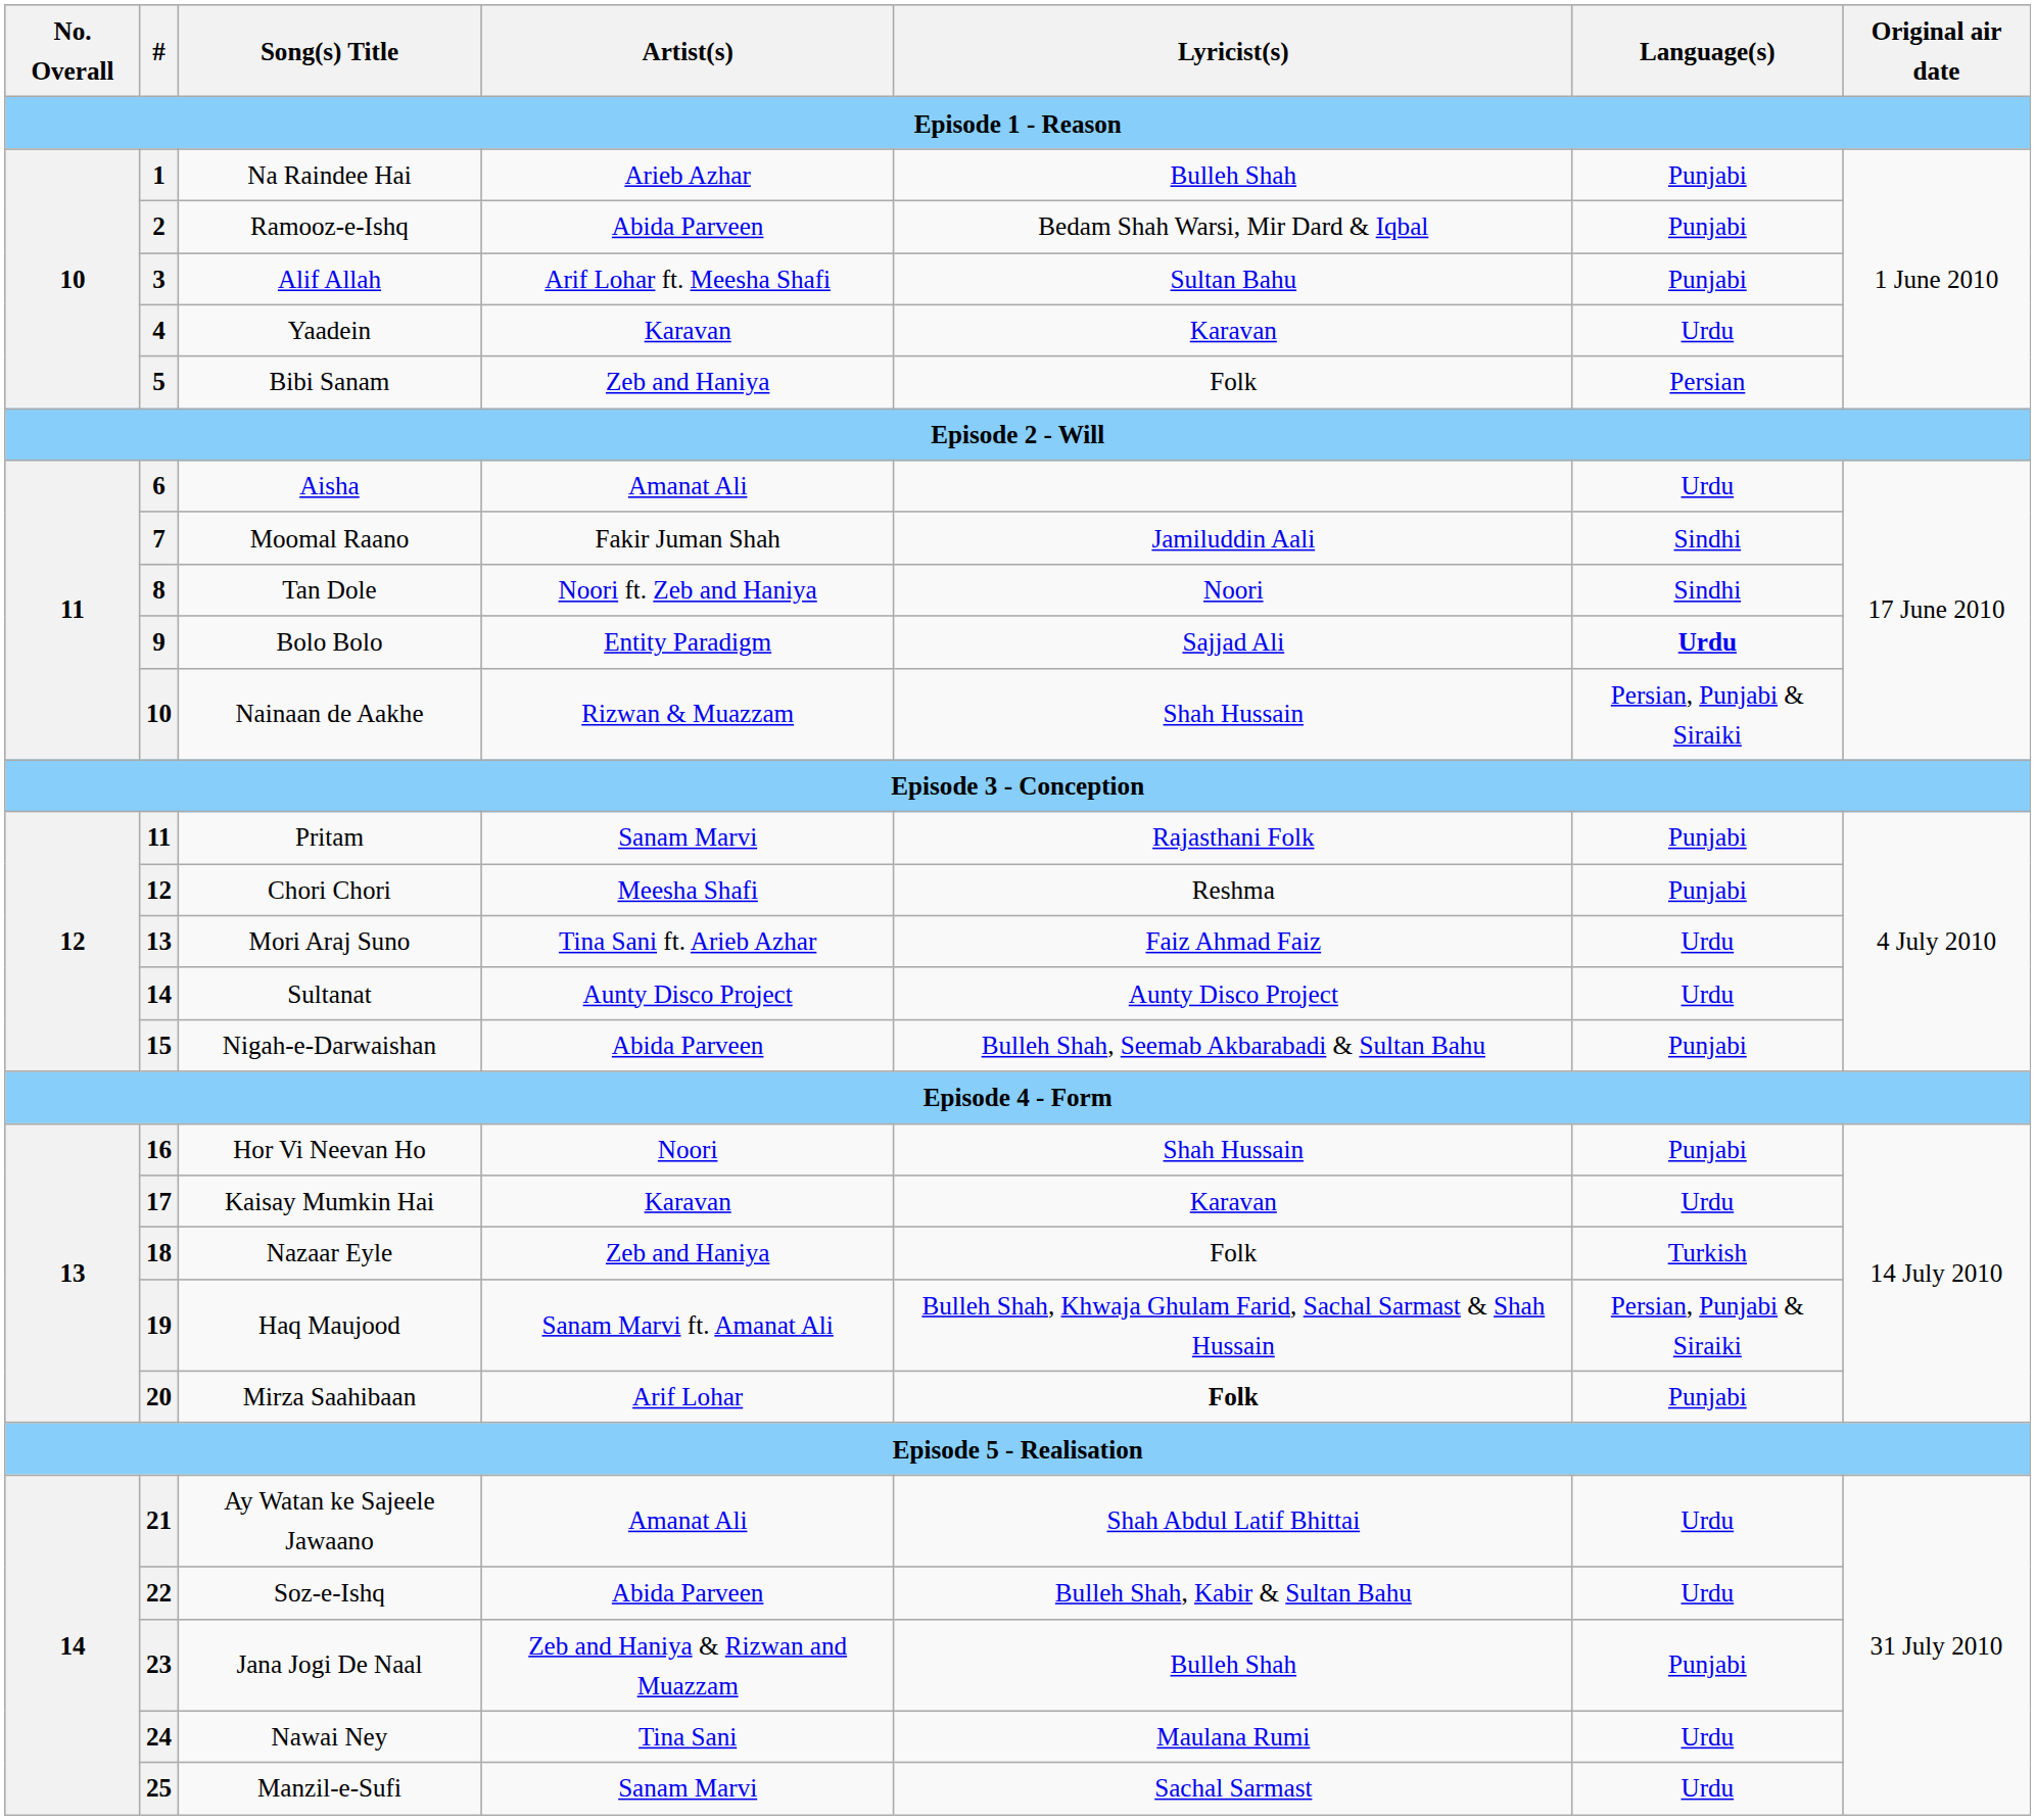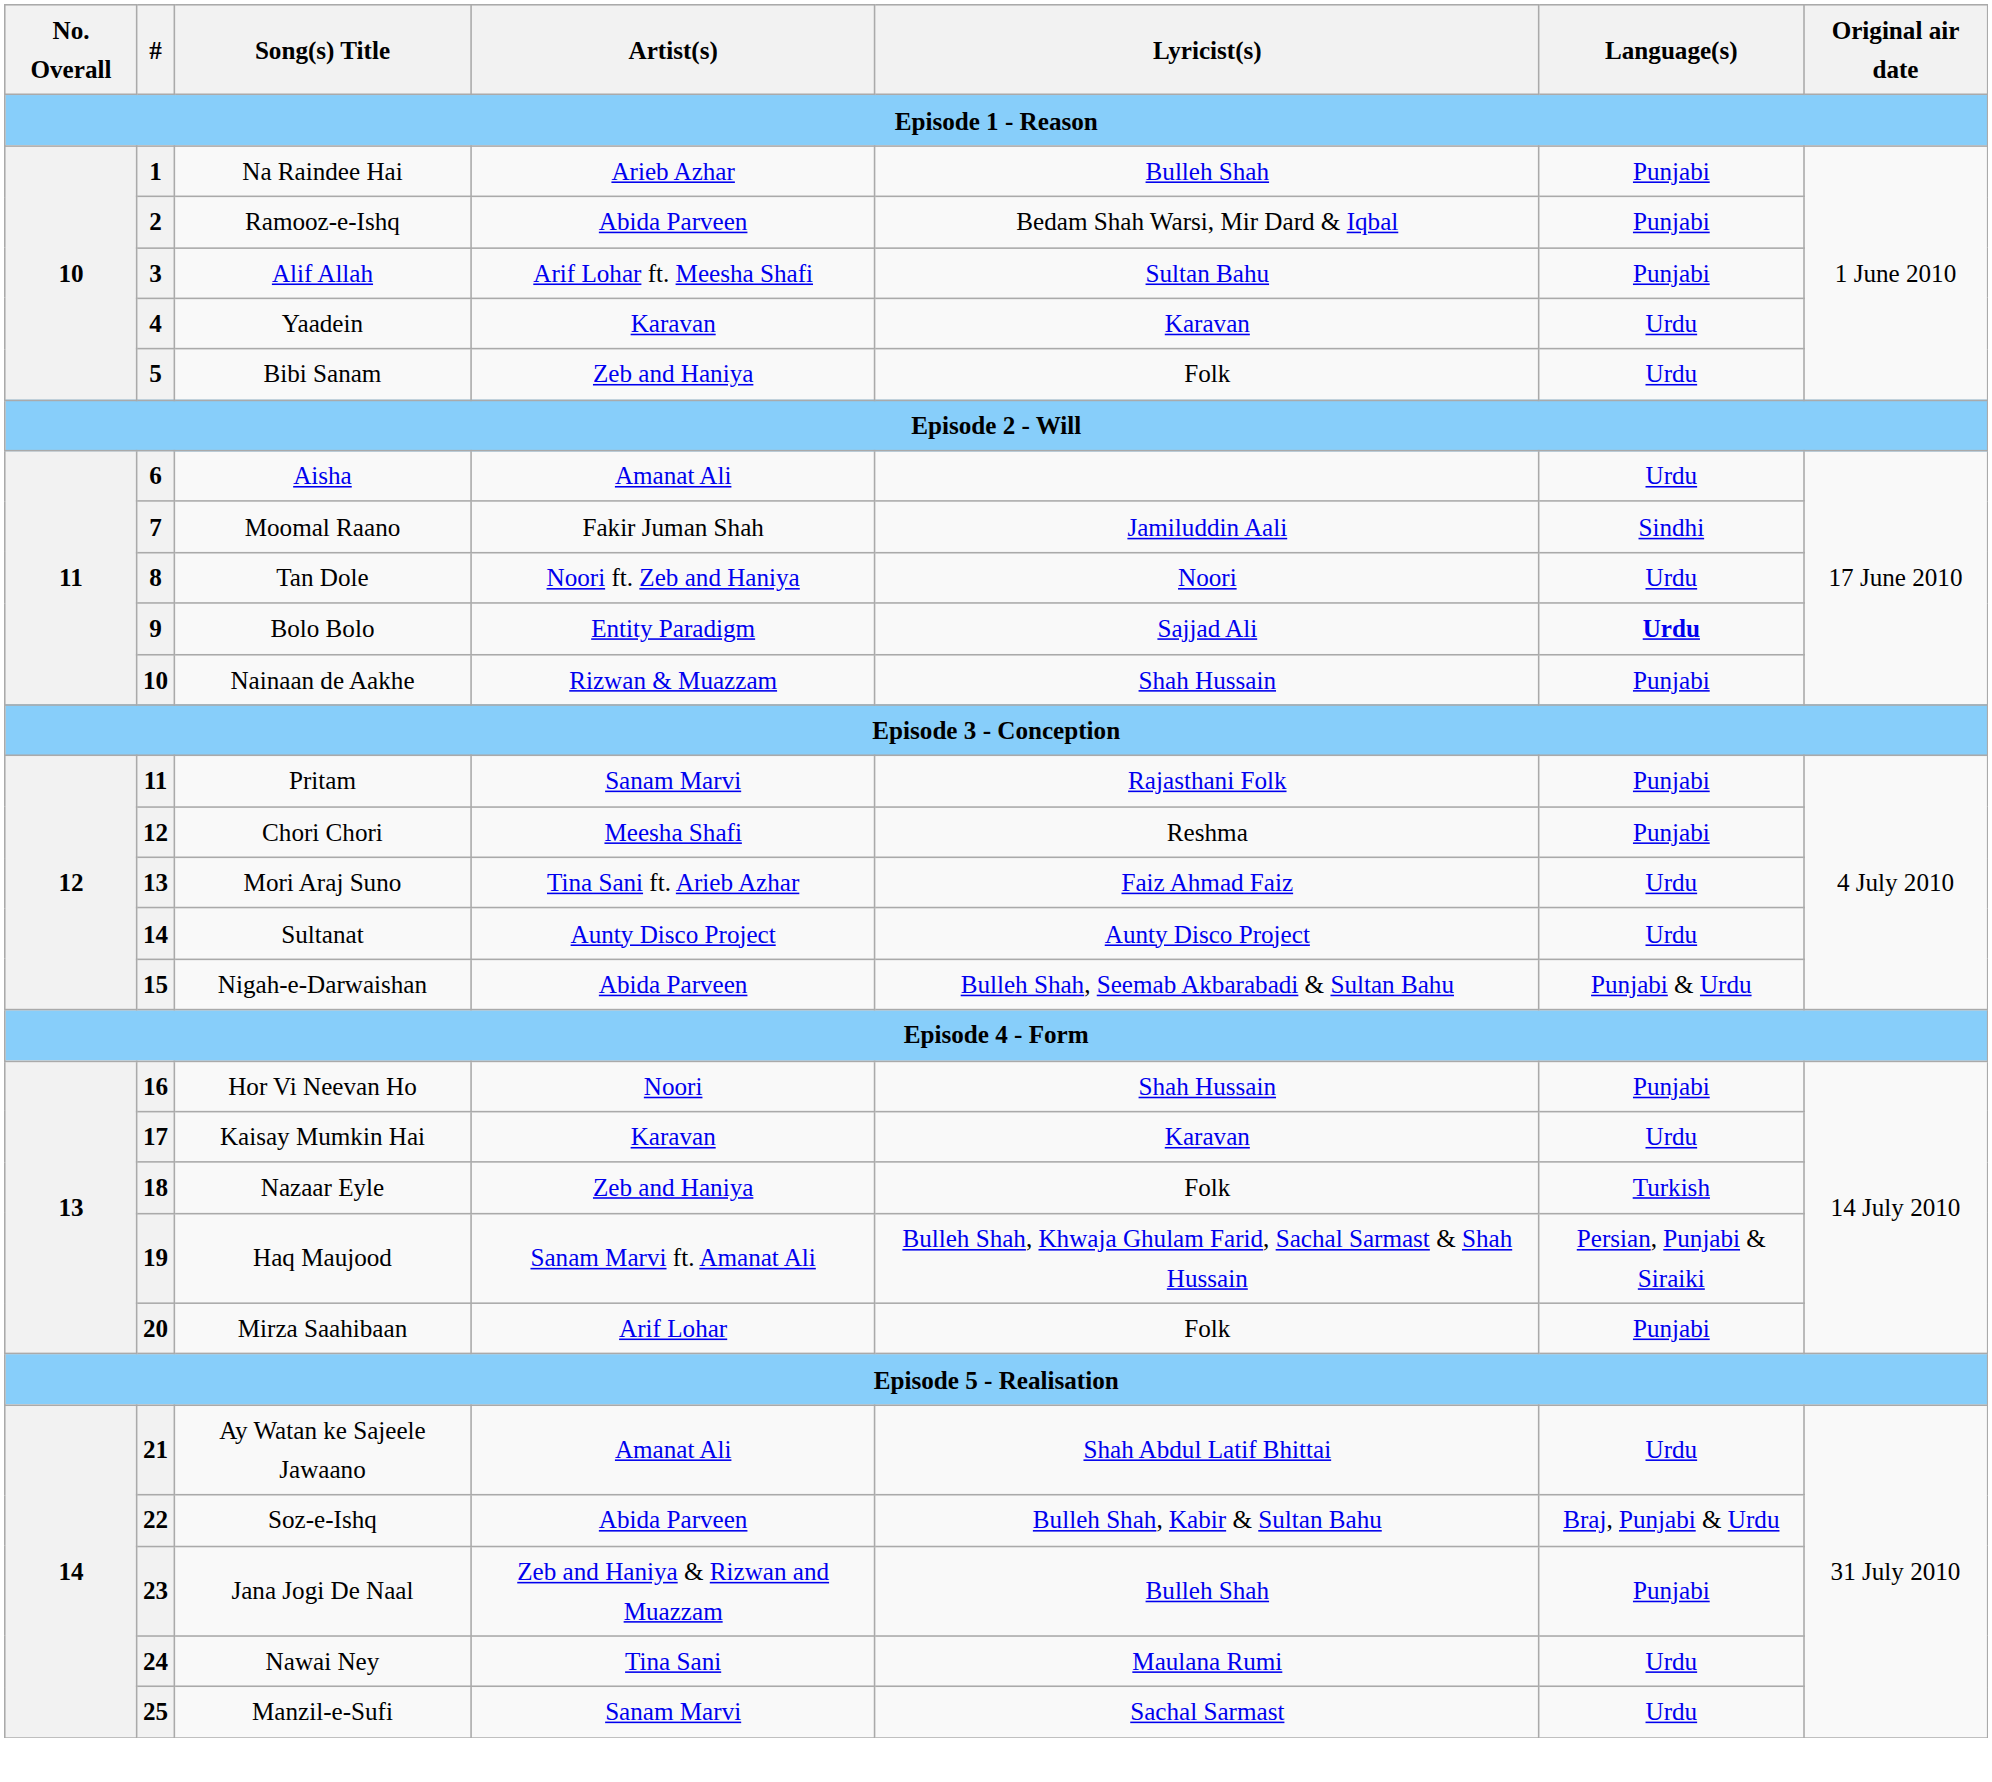 <table class="wikitable" style="text-align:center; font-size:100%; line-height:25px; width:100%;">
 <tr>
 <th>No. Overall</th>
 <th>#</th>
 <th>Song(s) Title</th>
 <th>Artist(s)</th>
 <th>Lyricist(s)</th>
 <th>Language(s)</th>
 <th>Original air date</th>
 </tr>
 <tr>
 <th colspan="7" style="background:#87CEFA;color:black">Episode 1 - Reason</th>
 </tr>
 <tr>
 <th rowspan="5">10</th>
 <th>1</th>
 <td>Na Raindee Hai</td>
 <td><a href='#'>Arieb Azhar</a></td>
 <td><a href='#'>Bulleh Shah</a></td>
 <td><a href='#'>Punjabi</a></td>
 <td rowspan="5">1 June 2010</td>
 </tr>
 <tr>
 <th>2</th>
 <td>Ramooz-e-Ishq</td>
 <td><a href='#'>Abida Parveen</a></td>
 <td>Bedam Shah Warsi, Mir Dard & <a href='#'>Iqbal</a></td>
 <td><a href='#'>Punjabi</a></td>
 </tr>
 <tr>
 <th>3</th>
 <td><a href='#'>Alif Allah</a></td>
 <td><a href='#'>Arif Lohar</a> ft. <a href='#'>Meesha Shafi</a></td>
 <td><a href='#'>Sultan Bahu</a></td>
 <td><a href='#'>Punjabi</a></td>
 </tr>
 <tr>
 <th>4</th>
 <td>Yaadein</td>
 <td><a href='#'>Karavan</a></td>
 <td><a href='#'>Karavan</a></td>
 <td><a href='#'>Urdu</a></td>
 </tr>
 <tr>
 <th>5</th>
 <td>Bibi Sanam</td>
 <td><a href='#'>Zeb and Haniya</a></td>
 <td>Folk</td>
-<td><a href='#'>Persian</a></td>
+<td><a href='#'>Urdu</a></td>
 </tr>
 <tr>
 <th colspan="7" style="background:#87CEFA;color:black">Episode 2 - Will</th>
 </tr>
 <tr>
 <th rowspan="5">11</th>
 <th>6</th>
 <td><a href='#'>Aisha</a></td>
 <td><a href='#'>Amanat Ali</a></td>
 <td></td>
 <td><a href='#'>Urdu</a></td>
 <td rowspan="5">17 June 2010</td>
 </tr>
 <tr>
 <th>7</th>
 <td>Moomal Raano</td>
 <td>Fakir Juman Shah</td>
 <td><a href='#'>Jamiluddin Aali</a></td>
 <td><a href='#'>Sindhi</a></td>
 </tr>
 <tr>
 <th>8</th>
 <td>Tan Dole</td>
 <td><a href='#'>Noori</a> ft. <a href='#'>Zeb and Haniya</a></td>
 <td><a href='#'>Noori</a></td>
-<td><a href='#'>Sindhi</a></td>
+<td><a href='#'>Urdu</a></td>
 </tr>
 <tr>
 <th>9</th>
 <td>Bolo Bolo</td>
 <td><a href='#'>Entity Paradigm</a></td>
 <td><a href='#'>Sajjad Ali</a></td>
 <td><strong><a href='#'>Urdu</a></strong></td>
 </tr>
 <tr>
 <th>10</th>
 <td>Nainaan de Aakhe</td>
 <td><a href='#'>Rizwan & Muazzam</a></td>
 <td><a href='#'>Shah Hussain</a></td>
-<td><a href='#'>Persian</a>, <a href='#'>Punjabi</a> & <a href='#'>Siraiki</a></td>
+<td><a href='#'>Punjabi</a></td>
 </tr>
 <tr>
 <th colspan="7" style="background:#87CEFA;color:black">Episode 3 - Conception</th>
 </tr>
 <tr>
 <th rowspan="5">12</th>
 <th>11</th>
 <td>Pritam</td>
 <td><a href='#'>Sanam Marvi</a></td>
 <td><a href='#'>Rajasthani Folk</a></td>
 <td><a href='#'>Punjabi</a></td>
 <td rowspan="5">4 July 2010</td>
 </tr>
 <tr>
 <th>12</th>
 <td>Chori Chori</td>
 <td><a href='#'>Meesha Shafi</a></td>
 <td>Reshma</td>
 <td><a href='#'>Punjabi</a></td>
 </tr>
 <tr>
 <th>13</th>
 <td>Mori Araj Suno</td>
 <td><a href='#'>Tina Sani</a> ft. <a href='#'>Arieb Azhar</a></td>
 <td><a href='#'>Faiz Ahmad Faiz</a></td>
 <td><a href='#'>Urdu</a></td>
 </tr>
 <tr>
 <th>14</th>
 <td>Sultanat</td>
 <td><a href='#'>Aunty Disco Project</a></td>
 <td><a href='#'>Aunty Disco Project</a></td>
 <td><a href='#'>Urdu</a></td>
 </tr>
 <tr>
 <th>15</th>
 <td>Nigah-e-Darwaishan</td>
 <td><a href='#'>Abida Parveen</a></td>
 <td><a href='#'>Bulleh Shah</a>, <a href='#'>Seemab Akbarabadi</a> & <a href='#'>Sultan Bahu</a></td>
-<td><a href='#'>Punjabi</a></td>
+<td><a href='#'>Punjabi</a> & <a href='#'>Urdu</a></td>
 </tr>
 <tr>
 <th colspan="7" style="background:#87CEFA;color:black">Episode 4 - Form</th>
 </tr>
 <tr>
 <th rowspan="5">13</th>
 <th>16</th>
 <td>Hor Vi Neevan Ho</td>
 <td><a href='#'>Noori</a></td>
 <td><a href='#'>Shah Hussain</a></td>
 <td><a href='#'>Punjabi</a></td>
 <td rowspan="5">14 July 2010</td>
 </tr>
 <tr>
 <th>17</th>
 <td>Kaisay Mumkin Hai</td>
 <td><a href='#'>Karavan</a></td>
 <td><a href='#'>Karavan</a></td>
 <td><a href='#'>Urdu</a></td>
 </tr>
 <tr>
 <th>18</th>
 <td>Nazaar Eyle</td>
 <td><a href='#'>Zeb and Haniya</a></td>
 <td>Folk</td>
 <td><a href='#'>Turkish</a></td>
 </tr>
 <tr>
 <th>19</th>
 <td>Haq Maujood</td>
 <td><a href='#'>Sanam Marvi</a> ft. <a href='#'>Amanat Ali</a></td>
 <td><a href='#'>Bulleh Shah</a>, <a href='#'>Khwaja Ghulam Farid</a>, <a href='#'>Sachal Sarmast</a> & <a href='#'>Shah Hussain</a></td>
 <td><a href='#'>Persian</a>, <a href='#'>Punjabi</a> & <a href='#'>Siraiki</a></td>
 </tr>
 <tr>
 <th>20</th>
 <td>Mirza Saahibaan</td>
 <td><a href='#'>Arif Lohar</a></td>
-<td><strong>Folk</strong></td>
+<td>Folk</td>
 <td><a href='#'>Punjabi</a></td>
 </tr>
 <tr>
 <th colspan="7" style="background:#87CEFA;color:black">Episode 5 - Realisation</th>
 </tr>
 <tr>
 <th rowspan="5">14</th>
 <th>21</th>
 <td>Ay Watan ke Sajeele Jawaano</td>
 <td><a href='#'>Amanat Ali</a></td>
 <td><a href='#'>Shah Abdul Latif Bhittai</a></td>
 <td><a href='#'>Urdu</a></td>
 <td rowspan="5">31 July 2010</td>
 </tr>
 <tr>
 <th>22</th>
 <td>Soz-e-Ishq</td>
 <td><a href='#'>Abida Parveen</a></td>
 <td><a href='#'>Bulleh Shah</a>, <a href='#'>Kabir</a> & <a href='#'>Sultan Bahu</a></td>
-<td><a href='#'>Urdu</a></td>
+<td><a href='#'>Braj</a>, <a href='#'>Punjabi</a> & <a href='#'>Urdu</a></td>
 </tr>
 <tr>
 <th>23</th>
 <td>Jana Jogi De Naal</td>
 <td><a href='#'>Zeb and Haniya</a> & <a href='#'>Rizwan and Muazzam</a></td>
 <td><a href='#'>Bulleh Shah</a></td>
 <td><a href='#'>Punjabi</a></td>
 </tr>
 <tr>
 <th>24</th>
 <td>Nawai Ney</td>
 <td><a href='#'>Tina Sani</a></td>
 <td><a href='#'>Maulana Rumi</a></td>
 <td><a href='#'>Urdu</a></td>
 </tr>
 <tr>
 <th>25</th>
 <td>Manzil-e-Sufi</td>
 <td><a href='#'>Sanam Marvi</a></td>
 <td><a href='#'>Sachal Sarmast</a></td>
 <td><a href='#'>Urdu</a></td>
 </tr>
 </table>
